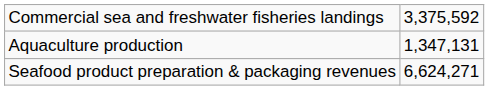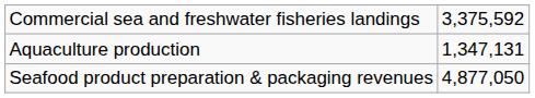 <table class="wikitable">
 <tr>
 <td>Commercial sea and freshwater fisheries landings</td>
 <td>3,375,592</td>
 </tr>
 <tr>
 <td>Aquaculture production</td>
 <td>1,347,131</td>
 </tr>
 <tr>
 <td>Seafood product preparation & packaging revenues</td>
-<td>6,624,271</td>
+<td>4,877,050</td>
 </tr>
 </table>
